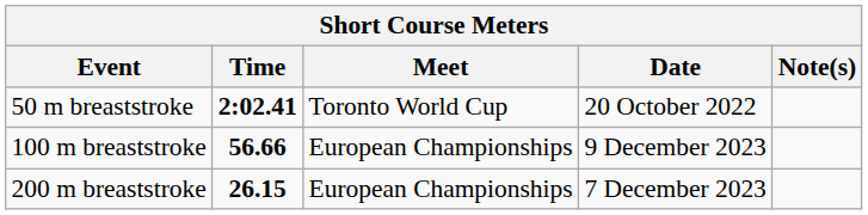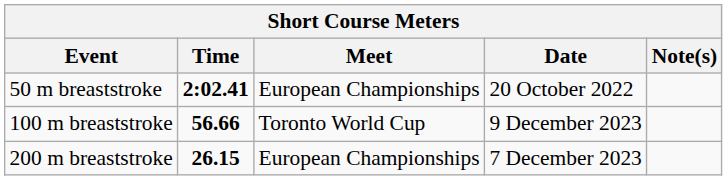 <table class="wikitable">
 <tr style="background:#eee;">
 <th colspan="5">Short Course Meters</th>
 </tr>
 <tr style="background:#eee;">
 <th>Event</th>
 <th>Time</th>
 <th>Meet</th>
 <th>Date</th>
 <th>Note(s)</th>
 </tr>
 <tr>
 <td>50 m breaststroke</td>
 <td style="text-align:center;"><strong>2:02.41</strong></td>
-<td>Toronto World Cup</td>
+<td>European Championships</td>
 <td>20 October 2022</td>
 <td></td>
 </tr>
 <tr>
 <td>100 m breaststroke</td>
 <td style="text-align:center;"><strong>56.66</strong></td>
-<td>European Championships</td>
+<td>Toronto World Cup</td>
 <td>9 December 2023</td>
 <td></td>
 </tr>
 <tr>
 <td>200 m breaststroke</td>
 <td style="text-align:center;"><strong>26.15</strong></td>
 <td>European Championships</td>
 <td>7 December 2023</td>
 <td></td>
 </tr>
 </table>
